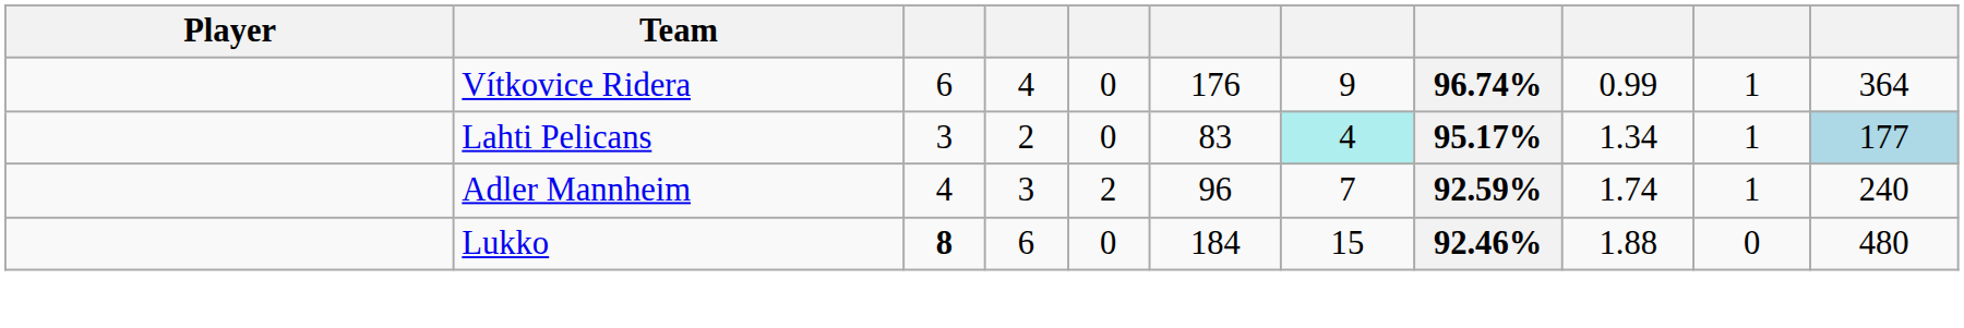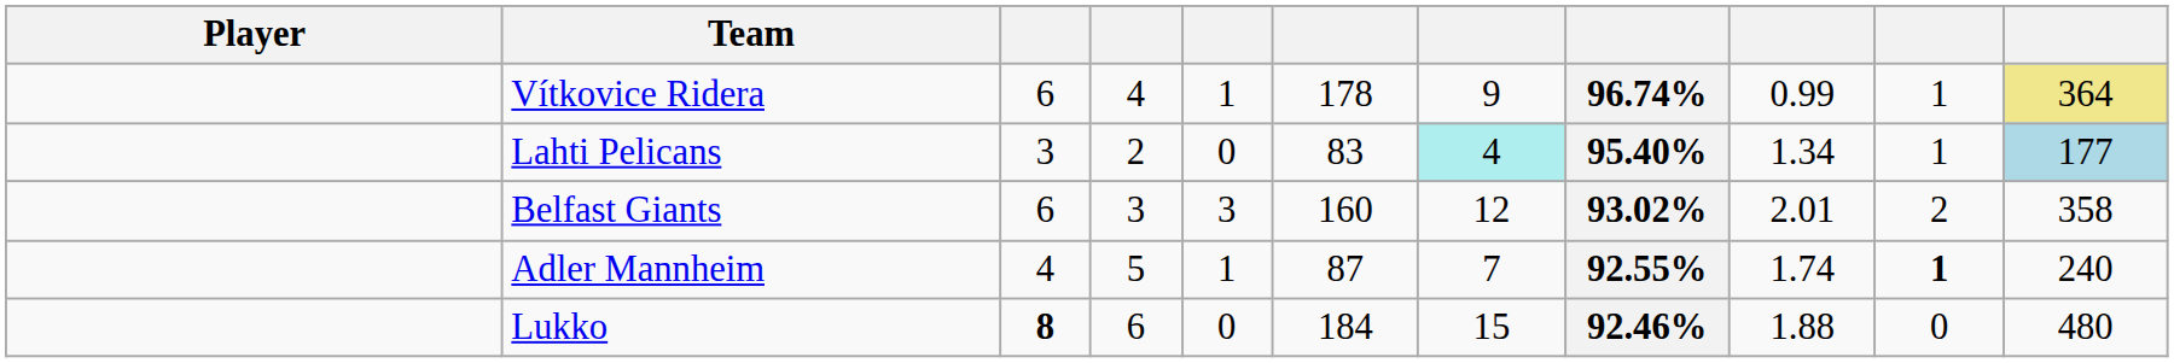 <table class="wikitable sortable" style="text-align: center">
 <tr>
 <th style="width: 13em;">Player</th>
 <th style="width: 13em;">Team</th>
 <th style="width: 2em;"></th>
 <th style="width: 2em;"></th>
 <th style="width: 2em;"></th>
 <th style="width: 3.5em;"></th>
 <th style="width: 3.5em;"></th>
 <th style="width: 4em;"></th>
 <th style="width: 3.5em;"></th>
 <th style="width: 3em;"></th>
 <th style="width: 4em;"></th>
 </tr>
 <tr>
 <td style="text-align:left;"> </td>
 <td style="text-align:left;"> <a href='#'>Vítkovice Ridera</a></td>
 <td>6</td>
 <td>4</td>
-<td>0</td>
-<td>176</td>
+<td>1</td>
+<td>178</td>
 <td>9</td>
 <th>96.74%</th>
 <td>0.99</td>
 <td>1</td>
-<td>364</td>
+<td style="background: khaki;">364</td>
 </tr>
 <tr>
 <td style="text-align:left;"> </td>
 <td style="text-align:left;"> <a href='#'>Lahti Pelicans</a></td>
 <td>3</td>
 <td>2</td>
 <td>0</td>
 <td>83</td>
 <td style="background: paleturquoise;">4</td>
-<th>95.17%</th>
+<th>95.40%</th>
 <td>1.34</td>
 <td>1</td>
 <td style="background: lightblue;">177</td>
 </tr>
 <tr>
 <td style="text-align:left;"> </td>
+<td style="text-align:left;"> <a href='#'>Belfast Giants</a></td>
+<td>6</td>
+<td>3</td>
+<td>3</td>
+<td>160</td>
+<td>12</td>
+<th>93.02%</th>
+<td>2.01</td>
+<td>2</td>
+<td>358</td>
+</tr>
+<tr>
+<td style="text-align:left;"> </td>
 <td style="text-align:left;"> <a href='#'>Adler Mannheim</a></td>
 <td>4</td>
-<td>3</td>
-<td>2</td>
-<td>96</td>
+<td>5</td>
+<td>1</td>
+<td>87</td>
 <td>7</td>
-<th>92.59%</th>
+<th>92.55%</th>
 <td>1.74</td>
-<td>1</td>
+<td><strong>1</strong></td>
 <td>240</td>
 </tr>
 <tr>
 <td style="text-align:left;"> </td>
 <td style="text-align:left;"> <a href='#'>Lukko</a></td>
 <td><strong>8</strong></td>
 <td>6</td>
 <td>0</td>
 <td>184</td>
 <td>15</td>
 <th>92.46%</th>
 <td>1.88</td>
 <td>0</td>
 <td>480</td>
 </tr>
 </table>
